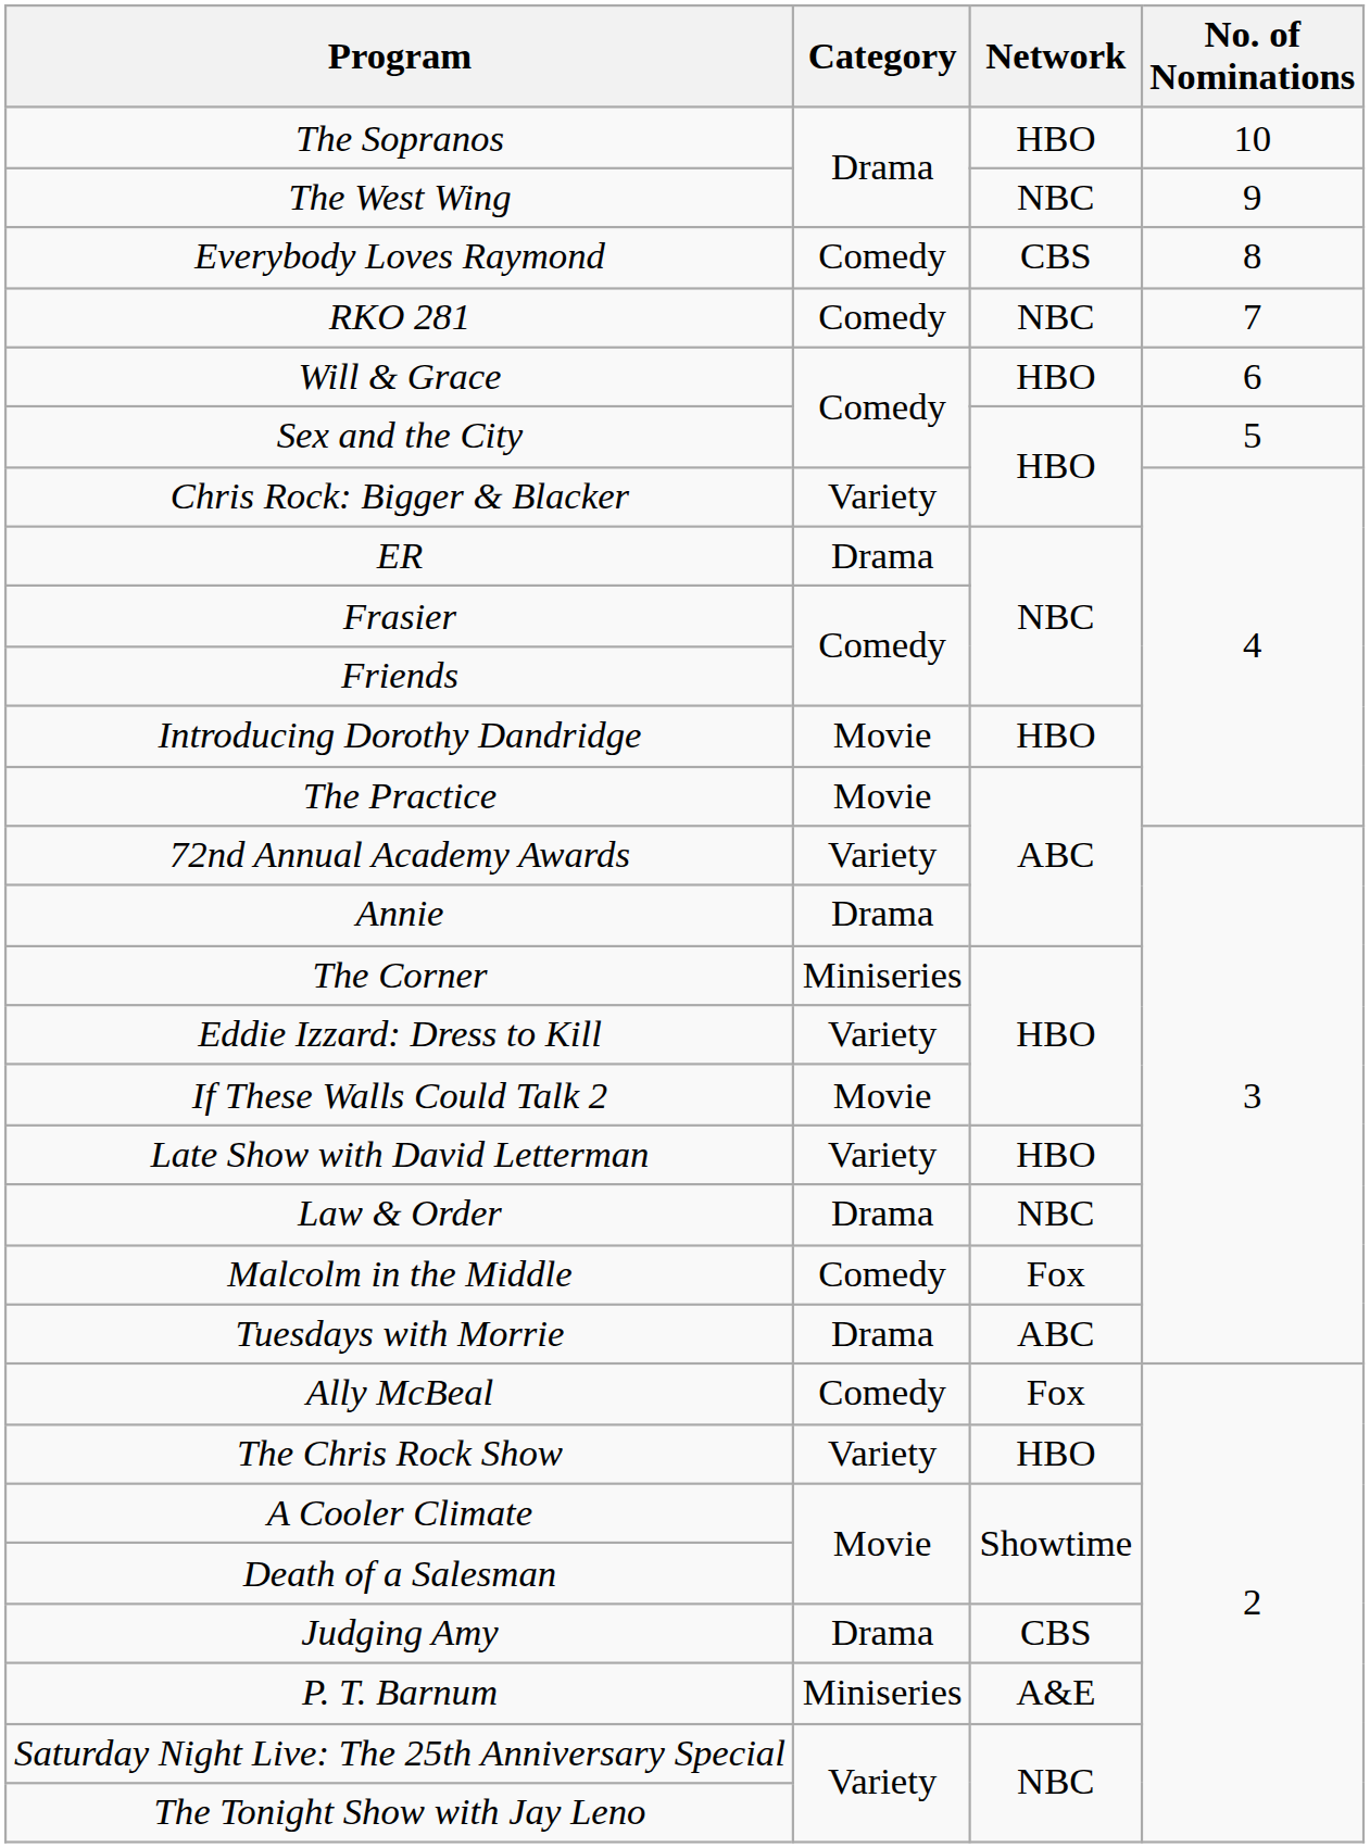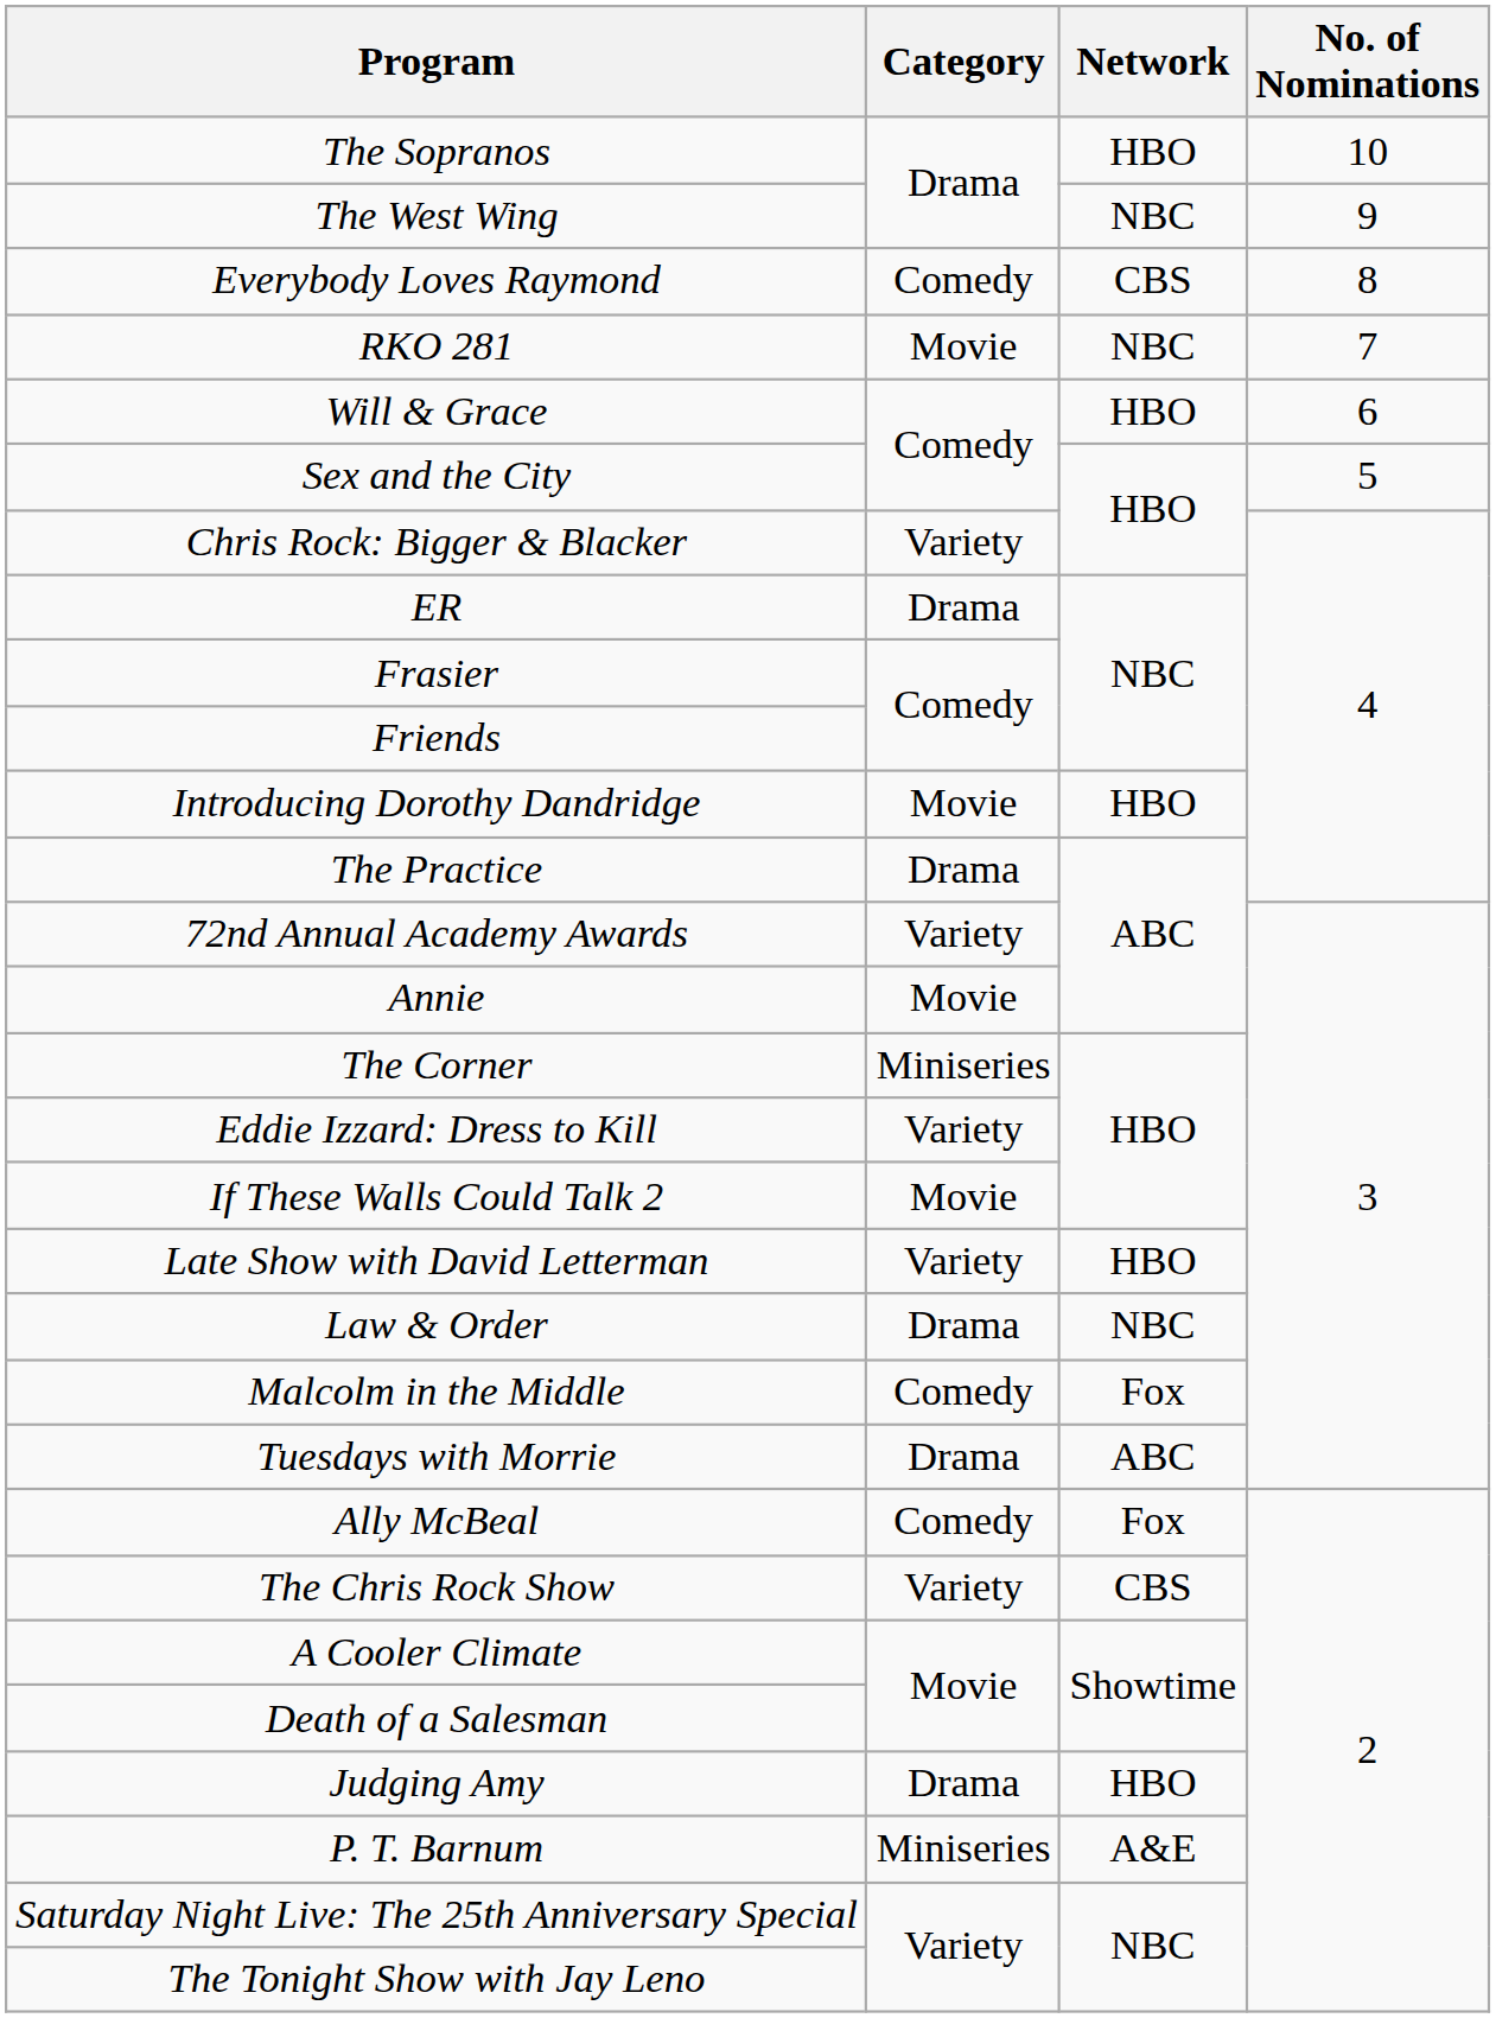 <table class="wikitable">
 <tr>
 <th>Program</th>
 <th>Category</th>
 <th>Network</th>
 <th>No. of<br>Nominations</th>
 </tr>
 <tr style="text-align:center">
 <td><em>The Sopranos</em></td>
 <td rowspan="2">Drama</td>
 <td>HBO</td>
 <td>10</td>
 </tr>
 <tr style="text-align:center">
 <td><em>The West Wing</em></td>
 <td>NBC</td>
 <td>9</td>
 </tr>
 <tr style="text-align:center">
 <td><em>Everybody Loves Raymond</em></td>
 <td>Comedy</td>
 <td>CBS</td>
 <td>8</td>
 </tr>
 <tr style="text-align:center">
 <td><em>RKO 281</em></td>
-<td>Comedy</td>
+<td>Movie</td>
 <td>NBC</td>
 <td>7</td>
 </tr>
 <tr style="text-align:center">
 <td><em>Will & Grace</em></td>
 <td rowspan="2">Comedy</td>
 <td>HBO</td>
 <td>6</td>
 </tr>
 <tr style="text-align:center">
 <td><em>Sex and the City</em></td>
 <td rowspan="2">HBO</td>
 <td>5</td>
 </tr>
 <tr style="text-align:center">
 <td><em>Chris Rock: Bigger & Blacker</em></td>
 <td>Variety</td>
 <td rowspan="6">4</td>
 </tr>
 <tr style="text-align:center">
 <td><em>ER</em></td>
 <td>Drama</td>
 <td rowspan="3">NBC</td>
 </tr>
 <tr style="text-align:center">
 <td><em>Frasier</em></td>
 <td rowspan="2">Comedy</td>
 </tr>
 <tr style="text-align:center">
 <td><em>Friends</em></td>
 </tr>
 <tr style="text-align:center">
 <td><em>Introducing Dorothy Dandridge</em></td>
 <td>Movie</td>
 <td>HBO</td>
 </tr>
 <tr style="text-align:center">
 <td><em>The Practice</em></td>
-<td>Movie</td>
+<td>Drama</td>
 <td rowspan="3">ABC</td>
 </tr>
 <tr style="text-align:center">
 <td><em>72nd Annual Academy Awards</em></td>
 <td>Variety</td>
 <td rowspan="9">3</td>
 </tr>
 <tr style="text-align:center">
 <td><em>Annie</em></td>
-<td>Drama</td>
+<td>Movie</td>
 </tr>
 <tr style="text-align:center">
 <td><em>The Corner</em></td>
 <td>Miniseries</td>
 <td rowspan="3">HBO</td>
 </tr>
 <tr style="text-align:center">
 <td><em>Eddie Izzard: Dress to Kill</em></td>
 <td>Variety</td>
 </tr>
 <tr style="text-align:center">
 <td><em>If These Walls Could Talk 2</em></td>
 <td>Movie</td>
 </tr>
 <tr style="text-align:center">
 <td><em>Late Show with David Letterman</em></td>
 <td>Variety</td>
 <td>HBO</td>
 </tr>
 <tr style="text-align:center">
 <td><em>Law & Order</em></td>
 <td>Drama</td>
 <td>NBC</td>
 </tr>
 <tr style="text-align:center">
 <td><em>Malcolm in the Middle</em></td>
 <td>Comedy</td>
 <td>Fox</td>
 </tr>
 <tr style="text-align:center">
 <td><em>Tuesdays with Morrie</em></td>
 <td>Drama</td>
 <td>ABC</td>
 </tr>
 <tr style="text-align:center">
 <td><em>Ally McBeal</em></td>
 <td>Comedy</td>
 <td>Fox</td>
 <td rowspan="8">2</td>
 </tr>
 <tr style="text-align:center">
 <td><em>The Chris Rock Show</em></td>
 <td>Variety</td>
-<td>HBO</td>
+<td>CBS</td>
 </tr>
 <tr style="text-align:center">
 <td><em>A Cooler Climate</em></td>
 <td rowspan="2">Movie</td>
 <td rowspan="2">Showtime</td>
 </tr>
 <tr style="text-align:center">
 <td><em>Death of a Salesman</em></td>
 </tr>
 <tr style="text-align:center">
 <td><em>Judging Amy</em></td>
 <td>Drama</td>
-<td>CBS</td>
+<td>HBO</td>
 </tr>
 <tr style="text-align:center">
 <td><em>P. T. Barnum</em></td>
 <td>Miniseries</td>
 <td>A&E</td>
 </tr>
 <tr style="text-align:center">
 <td><em>Saturday Night Live: The 25th Anniversary Special</em></td>
 <td rowspan="2">Variety</td>
 <td rowspan="2">NBC</td>
 </tr>
 <tr style="text-align:center">
 <td><em>The Tonight Show with Jay Leno</em></td>
 </tr>
 </table>
